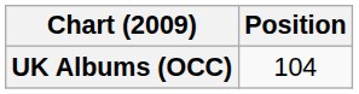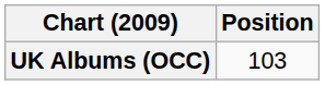 <table class="wikitable plainrowheaders">
 <tr>
 <th scope="col">Chart (2009)</th>
 <th scope="col">Position</th>
 </tr>
 <tr>
 <th scope="row">UK Albums (OCC)</th>
-<td align="center">104</td>
+<td align="center">103</td>
 </tr>
 </table>
